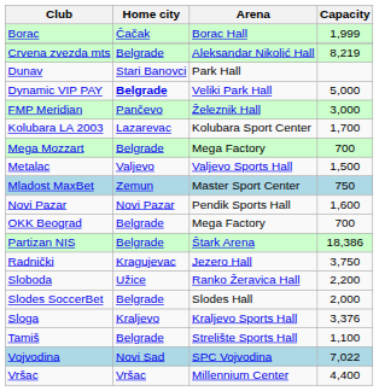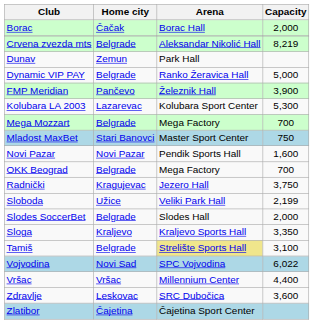 <table class="wikitable">
 <tr>
 <th>Club</th>
 <th>Home city</th>
 <th>Arena</th>
 <th>Capacity</th>
 </tr>
 <tr bgcolor=ccffcc>
 <td><a href='#'>Borac</a></td>
 <td><a href='#'>Čačak</a></td>
 <td><a href='#'>Borac Hall</a></td>
-<td style="text-align:center">1,999</td>
+<td style="text-align:center">2,000</td>
 </tr>
 <tr>
 </tr>
 <tr bgcolor=ccffcc>
 <td><a href='#'>Crvena zvezda mts</a></td>
 <td><a href='#'>Belgrade</a></td>
 <td><a href='#'>Aleksandar Nikolić Hall</a></td>
 <td style="text-align:center">8,219</td>
 </tr>
 <tr>
 <td><a href='#'>Dunav</a></td>
-<td><a href='#'>Stari Banovci</a></td>
+<td><a href='#'>Zemun</a></td>
 <td>Park Hall</td>
 <td></td>
 </tr>
 <tr>
 <td><a href='#'>Dynamic VIP PAY</a></td>
-<td><strong><a href='#'>Belgrade</a></strong></td>
-<td><a href='#'>Veliki Park Hall</a></td>
+<td><a href='#'>Belgrade</a></td>
+<td><a href='#'>Ranko Žeravica Hall</a></td>
 <td style="text-align:center">5,000</td>
 </tr>
 <tr bgcolor=ccffcc>
 <td><a href='#'>FMP Meridian</a></td>
 <td><a href='#'>Pančevo</a></td>
 <td><a href='#'>Železnik Hall</a></td>
-<td style="text-align:center">3,000</td>
+<td style="text-align:center">3,900</td>
 </tr>
 <tr>
 <td><a href='#'>Kolubara LA 2003</a></td>
 <td><a href='#'>Lazarevac</a></td>
 <td>Kolubara Sport Center</td>
-<td style="text-align:center">1,700</td>
+<td style="text-align:center">5,300</td>
 </tr>
 <tr bgcolor=ccffcc>
 <td><a href='#'>Mega Mozzart</a></td>
 <td><a href='#'>Belgrade</a></td>
 <td>Mega Factory</td>
 <td style="text-align:center">700</td>
 </tr>
-<tr>
-<td><a href='#'>Metalac</a></td>
-<td><a href='#'>Valjevo</a></td>
-<td><a href='#'>Valjevo Sports Hall</a></td>
-<td style="text-align:center">1,500</td>
-</tr>
 <tr bgcolor=lightblue>
 <td><a href='#'>Mladost MaxBet</a></td>
-<td><a href='#'>Zemun</a></td>
+<td><a href='#'>Stari Banovci</a></td>
 <td>Master Sport Center</td>
 <td style="text-align:center">750</td>
 </tr>
 <tr>
 <td><a href='#'>Novi Pazar</a></td>
 <td><a href='#'>Novi Pazar</a></td>
 <td>Pendik Sports Hall</td>
 <td style="text-align:center">1,600</td>
 </tr>
 <tr>
 <td><a href='#'>OKK Beograd</a></td>
 <td><a href='#'>Belgrade</a></td>
 <td>Mega Factory</td>
 <td style="text-align:center">700</td>
 </tr>
-<tr bgcolor=ccffcc>
-<td><a href='#'>Partizan NIS</a></td>
-<td><a href='#'>Belgrade</a></td>
-<td><a href='#'>Štark Arena</a></td>
-<td style="text-align:center">18,386</td>
-</tr>
 <tr>
 <td><a href='#'>Radnički</a></td>
 <td><a href='#'>Kragujevac</a></td>
 <td><a href='#'>Jezero Hall</a></td>
 <td style="text-align:center">3,750</td>
 </tr>
 <tr>
 <td><a href='#'>Sloboda</a></td>
 <td><a href='#'>Užice</a></td>
-<td><a href='#'>Ranko Žeravica Hall</a></td>
-<td style="text-align:center">2,200</td>
+<td><a href='#'>Veliki Park Hall</a></td>
+<td style="text-align:center">2,199</td>
 </tr>
 <tr>
 <td><a href='#'>Slodes SoccerBet</a></td>
 <td><a href='#'>Belgrade</a></td>
 <td>Slodes Hall</td>
 <td style="text-align:center">2,000</td>
 </tr>
 <tr>
 <td><a href='#'>Sloga</a></td>
 <td><a href='#'>Kraljevo</a></td>
 <td><a href='#'>Kraljevo Sports Hall</a></td>
-<td style="text-align:center">3,376</td>
+<td style="text-align:center">3,350</td>
 </tr>
 <tr>
 <td><a href='#'>Tamiš</a></td>
 <td><a href='#'>Belgrade</a></td>
-<td><a href='#'>Strelište Sports Hall</a></td>
-<td style="text-align:center">1,100</td>
+<td style="background: khaki;"><a href='#'>Strelište Sports Hall</a></td>
+<td style="text-align:center">3,100</td>
 </tr>
 <tr bgcolor=lightblue>
 <td><a href='#'>Vojvodina</a></td>
 <td><a href='#'>Novi Sad</a></td>
 <td><a href='#'>SPC Vojvodina</a></td>
-<td style="text-align:center">7,022</td>
+<td style="text-align:center">6,022</td>
 </tr>
 <tr>
 <td><a href='#'>Vršac</a></td>
 <td><a href='#'>Vršac</a></td>
 <td><a href='#'>Millennium Center</a></td>
 <td style="text-align:center">4,400</td>
 </tr>
+<tr>
+<td><a href='#'>Zdravlje</a></td>
+<td><a href='#'>Leskovac</a></td>
+<td><a href='#'>SRC Dubočica</a></td>
+<td style="text-align:center">3,600</td>
+</tr>
+<tr bgcolor=lightblue>
+<td><a href='#'>Zlatibor</a></td>
+<td><a href='#'>Čajetina</a></td>
+<td>Čajetina Sport Center</td>
+<td style="text-align:center"></td>
+</tr>
 </table>
